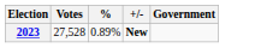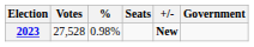 <table class="wikitable">
 <tr>
 <th>Election</th>
 <th>Votes</th>
 <th>%</th>
+<th>Seats</th>
 <th>+/-</th>
 <th>Government</th>
 </tr>
 <tr>
 <th><a href='#'>2023</a></th>
 <td>27,528</td>
-<td>0.89%</td>
+<td>0.98%</td>
+<td></td>
 <td><strong>New</strong></td>
 <td></td>
 </tr>
 </table>
